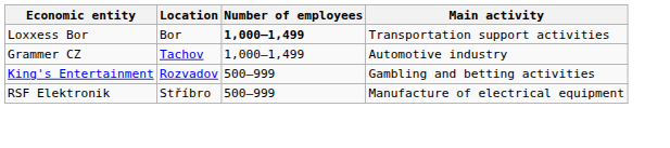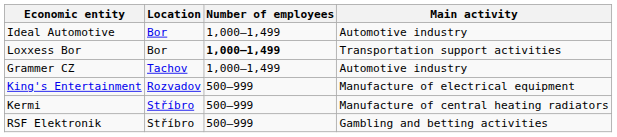 <table class="wikitable sortable">
 <tr>
 <th>Economic entity</th>
 <th>Location</th>
 <th>Number of employees</th>
 <th>Main activity</th>
+</tr>
+<tr>
+<td>Ideal Automotive</td>
+<td><a href='#'>Bor</a></td>
+<td>1,000–1,499</td>
+<td>Automotive industry</td>
 </tr>
 <tr>
 <td>Loxxess Bor</td>
 <td>Bor</td>
 <td><strong>1,000–1,499</strong></td>
 <td>Transportation support activities</td>
 </tr>
 <tr>
 <td>Grammer CZ</td>
 <td><a href='#'>Tachov</a></td>
 <td>1,000–1,499</td>
 <td>Automotive industry</td>
 </tr>
 <tr>
 <td><a href='#'>King's Entertainment</a></td>
 <td><a href='#'>Rozvadov</a></td>
 <td>500–999</td>
-<td>Gambling and betting activities</td>
+<td>Manufacture of electrical equipment</td>
+</tr>
+<tr>
+<td>Kermi</td>
+<td><a href='#'>Stříbro</a></td>
+<td>500–999</td>
+<td>Manufacture of central heating radiators</td>
 </tr>
 <tr>
 <td>RSF Elektronik</td>
 <td>Stříbro</td>
 <td>500–999</td>
-<td>Manufacture of electrical equipment</td>
+<td>Gambling and betting activities</td>
 </tr>
 </table>
